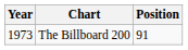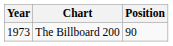 <table class="wikitable">
 <tr>
 <th align="left">Year</th>
 <th align="left">Chart</th>
 <th align="left">Position</th>
 </tr>
 <tr>
 <td align="left">1973</td>
 <td align="left">The Billboard 200</td>
-<td align="left">91</td>
+<td align="left">90</td>
 </tr>
 </table>
